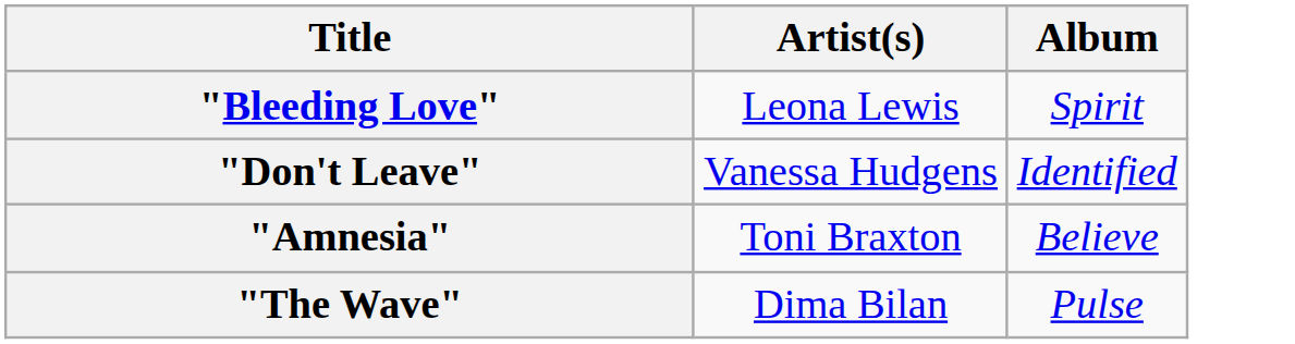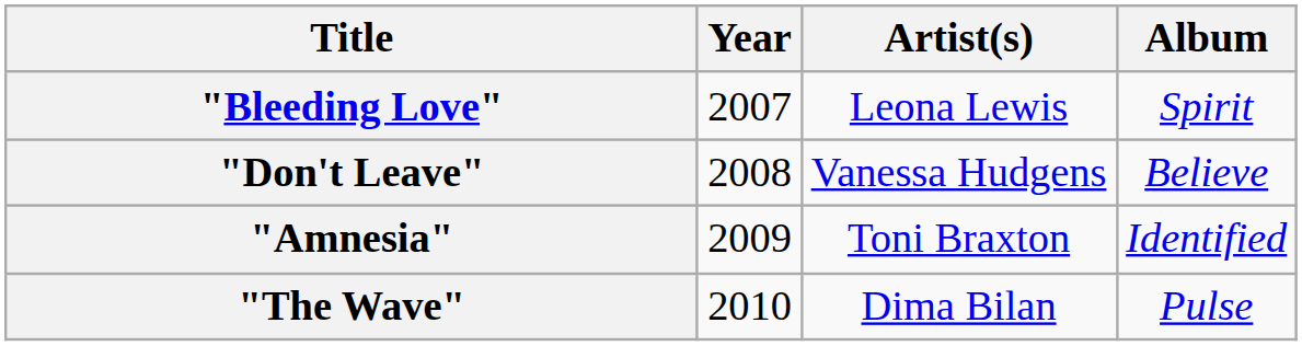 <table class="wikitable plainrowheaders" style="text-align:center;">
 <tr>
 <th scope="col" style="width:16em;">Title</th>
+<th scope="col">Year</th>
 <th scope="col">Artist(s)</th>
 <th scope="col">Album</th>
 </tr>
 <tr>
 <th scope = "row">"<a href='#'>Bleeding Love</a>"</th>
+<td>2007</td>
 <td><a href='#'>Leona Lewis</a></td>
 <td><em><a href='#'>Spirit</a></em></td>
 </tr>
 <tr>
 <th scope = "row">"Don't Leave"</th>
+<td>2008</td>
 <td><a href='#'>Vanessa Hudgens</a></td>
+<td><em><a href='#'>Believe</a></em></td>
+</tr>
+<tr>
+<th scope = "row">"Amnesia"</th>
+<td>2009</td>
+<td><a href='#'>Toni Braxton</a></td>
 <td><em><a href='#'>Identified</a></em></td>
 </tr>
 <tr>
-<th scope = "row">"Amnesia"</th>
-<td><a href='#'>Toni Braxton</a></td>
-<td><em><a href='#'>Believe</a></em></td>
-</tr>
-<tr>
 <th scope = "row">"The Wave"</th>
+<td>2010</td>
 <td><a href='#'>Dima Bilan</a></td>
 <td><em><a href='#'>Pulse</a></em></td>
 </tr>
 </table>
